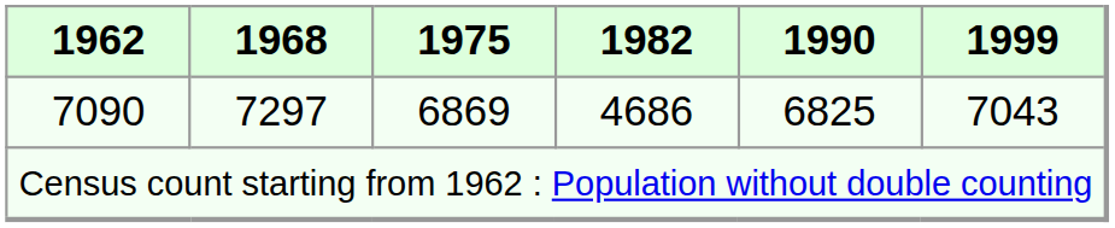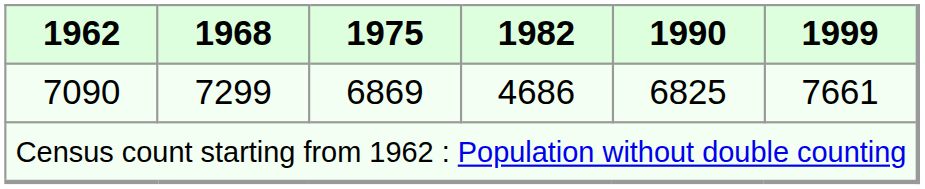 <table align="center" rules="all" cellspacing="0" cellpadding="4" style="border: 1px solid #999; border-right: 2px solid #999; border-bottom:2px solid #999; background: #f3fff3">
 <tr style="background: #ddffdd">
 <th>1962</th>
 <th>1968</th>
 <th>1975</th>
 <th>1982</th>
 <th>1990</th>
 <th>1999</th>
 </tr>
 <tr>
 <td align="center">7090</td>
-<td align="center">7297</td>
+<td align="center">7299</td>
 <td align="center">6869</td>
 <td align="center">4686</td>
 <td align="center">6825</td>
-<td align="center">7043</td>
+<td align="center">7661</td>
 </tr>
 <tr>
 <td colspan=6 align=center><small>Census count starting from 1962 : <a href='#'>Population without double counting</a></small></td>
 </tr>
 </table>
